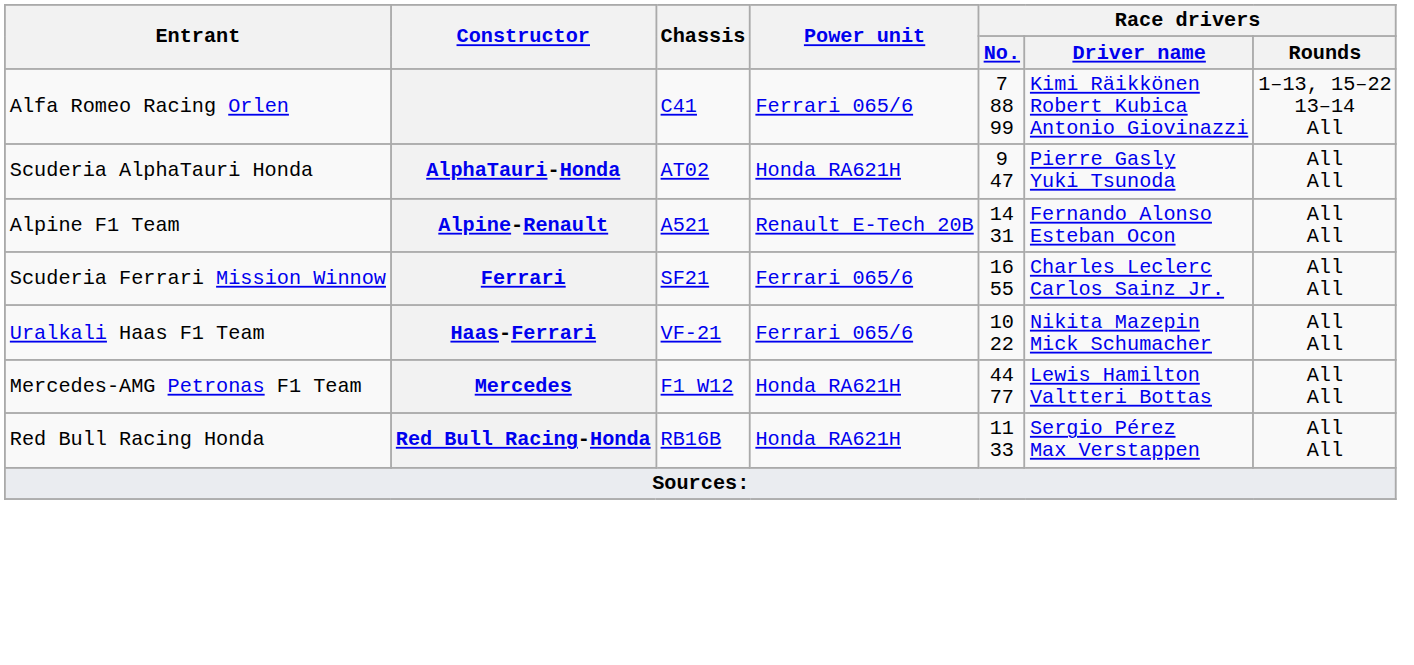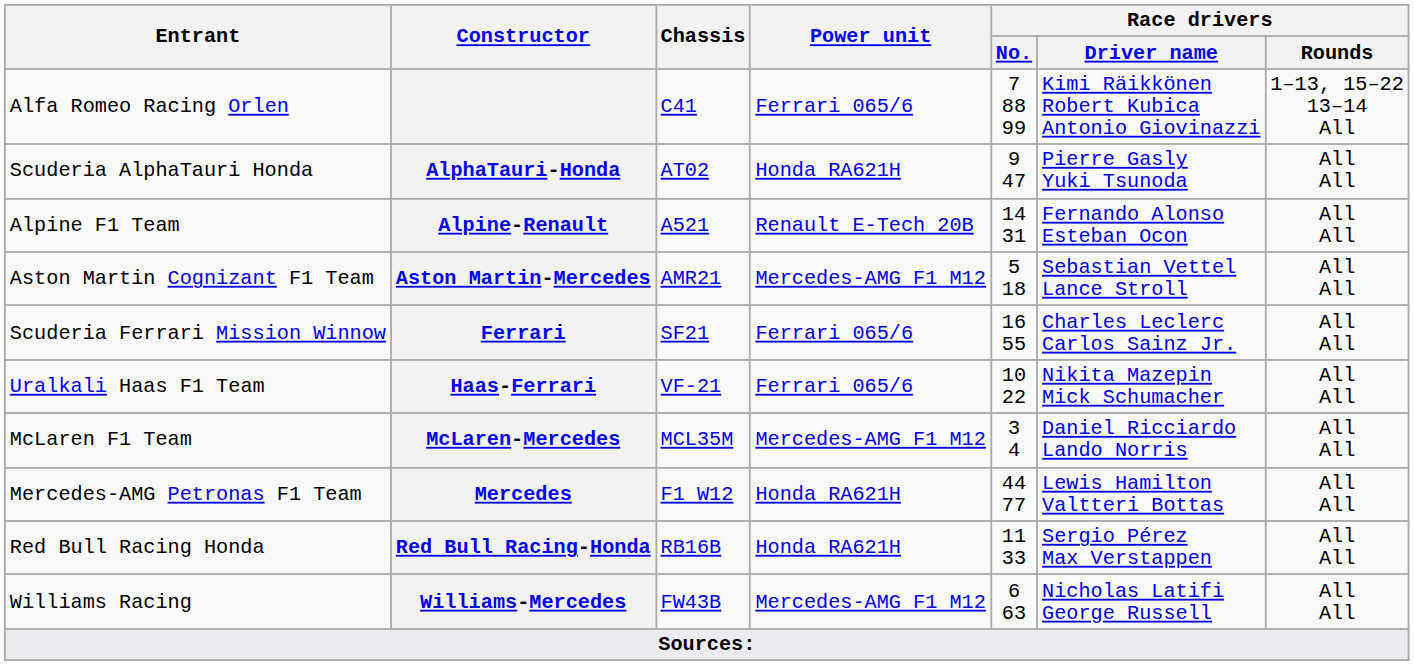 <table class="wikitable" style="font-size:85%">
 <tr>
 <th scope="col" rowspan="2">Entrant</th>
 <th scope="col" rowspan="2"><a href='#'>Constructor</a></th>
 <th scope="col" rowspan="2" class="unsortable">Chassis</th>
 <th scope="col" rowspan="2" nowrap><a href='#'>Power unit</a></th>
 <th colspan="3" scope="col" class="unsortable">Race drivers</th>
 </tr>
 <tr>
 <th scope="col" class="unsortable"><a href='#'>No.</a></th>
 <th scope="col" class="unsortable"><a href='#'>Driver name</a></th>
 <th class="unsortable">Rounds</th>
 </tr>
 <tr>
 <td>Alfa Romeo Racing <a href='#'>Orlen</a></td>
 <th></th>
 <td><a href='#'>C41</a></td>
 <td><a href='#'>Ferrari 065/6</a></td>
 <td style="text-align:center">7<br>88<br>99</td>
 <td nowrap><a href='#'>Kimi Räikkönen</a><br><a href='#'>Robert Kubica</a><br><a href='#'>Antonio Giovinazzi</a></td>
 <td align="center" nowrap>1–13, 15–22<br>13–14<br>All</td>
 </tr>
 <tr>
 <td>Scuderia AlphaTauri Honda</td>
 <th><a href='#'>AlphaTauri</a>-<a href='#'>Honda</a></th>
 <td><a href='#'>AT02</a></td>
 <td><a href='#'>Honda RA621H</a></td>
 <td style="text-align:center">9<br>47</td>
 <td><a href='#'>Pierre Gasly</a><br><a href='#'>Yuki Tsunoda</a></td>
 <td align="center">All<br>All</td>
 </tr>
 <tr>
 <td>Alpine F1 Team</td>
 <th><a href='#'>Alpine</a>-<a href='#'>Renault</a></th>
 <td><a href='#'>A521</a></td>
 <td nowrap><a href='#'>Renault E-Tech 20B</a></td>
 <td style="text-align:center">14<br>31</td>
 <td><a href='#'>Fernando Alonso</a><br><a href='#'>Esteban Ocon</a></td>
 <td align="center">All<br>All</td>
 </tr>
 <tr>
+<td nowrap>Aston Martin <a href='#'>Cognizant</a> F1 Team</td>
+<th nowrap><a href='#'>Aston Martin</a>-<a href='#'>Mercedes</a></th>
+<td><a href='#'>AMR21</a></td>
+<td><a href='#'>Mercedes-AMG F1 M12</a></td>
+<td style="text-align:center">5<br>18</td>
+<td><a href='#'>Sebastian Vettel</a><br><a href='#'>Lance Stroll</a></td>
+<td align="center">All<br>All</td>
+</tr>
+<tr>
 <td>Scuderia Ferrari <a href='#'>Mission Winnow</a></td>
 <th><a href='#'>Ferrari</a></th>
 <td><a href='#'>SF21</a></td>
 <td><a href='#'>Ferrari 065/6</a></td>
 <td style="text-align:center">16<br>55</td>
 <td><a href='#'>Charles Leclerc</a><br><a href='#'>Carlos Sainz Jr.</a></td>
 <td align="center">All<br>All</td>
 </tr>
 <tr>
 <td><a href='#'>Uralkali</a> Haas F1 Team</td>
 <th><a href='#'>Haas</a>-<a href='#'>Ferrari</a></th>
 <td><a href='#'>VF-21</a></td>
 <td><a href='#'>Ferrari 065/6</a></td>
 <td style="text-align:center">10<br>22</td>
 <td nowrap><a href='#'>Nikita Mazepin</a><br><a href='#'>Mick Schumacher</a></td>
+<td align="center">All<br>All</td>
+</tr>
+<tr>
+<td scope="row">McLaren F1 Team</td>
+<th><a href='#'>McLaren</a>-<a href='#'>Mercedes</a></th>
+<td><a href='#'>MCL35M</a></td>
+<td><a href='#'>Mercedes-AMG F1 M12</a></td>
+<td style="text-align:center">3<br>4</td>
+<td><a href='#'>Daniel Ricciardo</a><br><a href='#'>Lando Norris</a></td>
 <td align="center">All<br>All</td>
 </tr>
 <tr>
 <td>Mercedes-AMG <a href='#'>Petronas</a> F1 Team</td>
 <th><a href='#'>Mercedes</a></th>
 <td><a href='#'>F1 W12</a></td>
 <td><a href='#'>Honda RA621H</a></td>
 <td style="text-align:center">44<br>77</td>
 <td><a href='#'>Lewis Hamilton</a><br><a href='#'>Valtteri Bottas</a></td>
 <td align="center">All<br>All</td>
 </tr>
 <tr>
 <td>Red Bull Racing Honda</td>
 <th><a href='#'>Red Bull Racing</a>-<a href='#'>Honda</a></th>
 <td><a href='#'>RB16B</a></td>
 <td><a href='#'>Honda RA621H</a></td>
 <td style="text-align:center">11<br>33</td>
 <td><a href='#'>Sergio Pérez</a><br><a href='#'>Max Verstappen</a></td>
 <td align="center">All<br>All</td>
 </tr>
+<tr>
+<td>Williams Racing</td>
+<th><a href='#'>Williams</a>-<a href='#'>Mercedes</a></th>
+<td><a href='#'>FW43B</a></td>
+<td nowrap><a href='#'>Mercedes-AMG F1 M12</a></td>
+<td style="text-align:center">6<br>63</td>
+<td><a href='#'>Nicholas Latifi</a><br><a href='#'>George Russell</a></td>
+<td align="center">All<br>All</td>
+</tr>
 <tr class="sortbottom">
 <td colspan="7" style="background-color:#EAECF0;text-align:center"><strong>Sources:</strong></td>
 </tr>
 </table>
